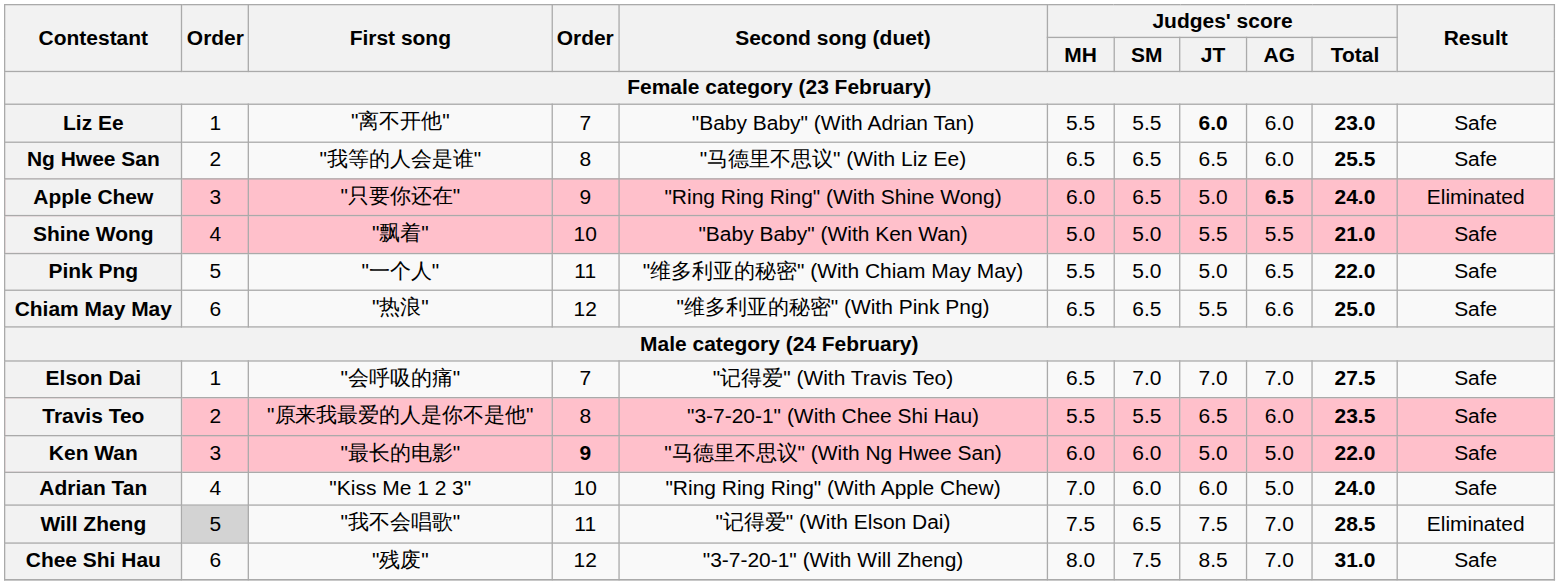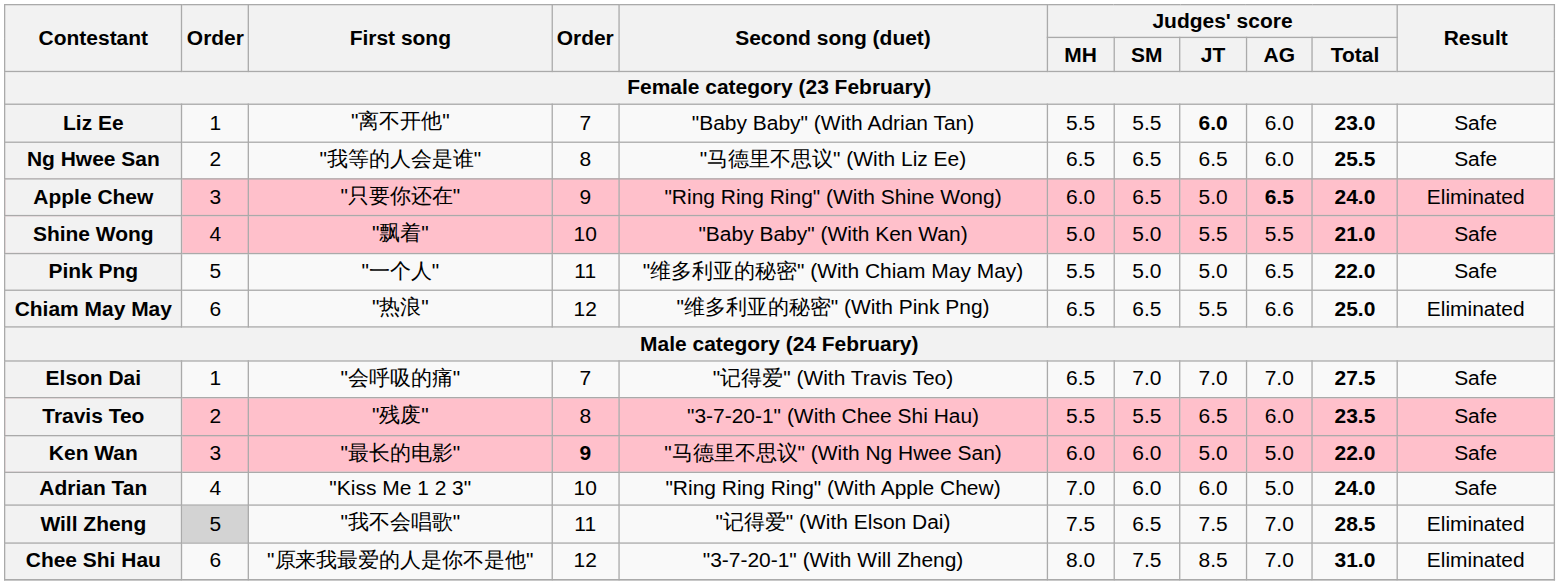 <table class="wikitable plainrowheaders" style="text-align:center;">
 <tr>
 <th rowspan=2 scope="col" style="width:8em;">Contestant</th>
 <th rowspan=2 scope="col">Order</th>
 <th rowspan=2 scope="col" style="width:14em;">First song</th>
 <th rowspan=2 scope="col">Order</th>
 <th rowspan=2 scope="col" style="width:20em;">Second song (duet)</th>
 <th colspan=5 scope="col">Judges' score</th>
 <th rowspan=2 scope="col" style="width:7em;">Result</th>
 </tr>
 <tr>
 <th style="width:2.7em;">MH</th>
 <th style="width:2.7em;">SM</th>
 <th style="width:2.7em;">JT</th>
 <th style="width:2.7em;">AG</th>
 <th style="width:3.6em;">Total</th>
 </tr>
 <tr>
 <th colspan=11>Female category (23 February)</th>
 </tr>
 <tr>
 <th scope="row">Liz Ee</th>
 <td>1</td>
 <td>"离不开他"</td>
 <td>7</td>
 <td>"Baby Baby" (With Adrian Tan)</td>
 <td>5.5</td>
 <td>5.5</td>
 <td><strong>6.0</strong></td>
 <td>6.0</td>
 <td><strong>23.0</strong></td>
 <td>Safe</td>
 </tr>
 <tr>
 <th scope="row">Ng Hwee San</th>
 <td>2</td>
 <td>"我等的人会是谁"</td>
 <td>8</td>
 <td>"马德里不思议" (With Liz Ee)</td>
 <td>6.5</td>
 <td>6.5</td>
 <td>6.5</td>
 <td>6.0</td>
 <td><strong>25.5</strong></td>
 <td>Safe</td>
 </tr>
 <tr style="background:pink;">
 <th scope="row">Apple Chew</th>
 <td>3</td>
 <td>"只要你还在"</td>
 <td>9</td>
 <td>"Ring Ring Ring" (With Shine Wong)</td>
 <td>6.0</td>
 <td>6.5</td>
 <td>5.0</td>
 <td><strong>6.5</strong></td>
 <td><strong>24.0</strong></td>
 <td>Eliminated</td>
 </tr>
 <tr style="background:pink;">
 <th scope="row">Shine Wong</th>
 <td>4</td>
 <td>"飘着"</td>
 <td>10</td>
 <td>"Baby Baby" (With Ken Wan)</td>
 <td>5.0</td>
 <td>5.0</td>
 <td>5.5</td>
 <td>5.5</td>
 <td><strong>21.0</strong></td>
 <td>Safe</td>
 </tr>
 <tr>
 <th scope="row">Pink Png</th>
 <td>5</td>
 <td>"一个人"</td>
 <td>11</td>
 <td>"维多利亚的秘密" (With Chiam May May)</td>
 <td>5.5</td>
 <td>5.0</td>
 <td>5.0</td>
 <td>6.5</td>
 <td><strong>22.0</strong></td>
 <td>Safe</td>
 </tr>
 <tr>
 <th scope="row">Chiam May May</th>
 <td>6</td>
 <td>"热浪"</td>
 <td>12</td>
 <td>"维多利亚的秘密" (With Pink Png)</td>
 <td>6.5</td>
 <td>6.5</td>
 <td>5.5</td>
 <td>6.6</td>
 <td><strong>25.0</strong></td>
-<td>Safe</td>
+<td>Eliminated</td>
 </tr>
 <tr>
 <th colspan=11>Male category (24 February)</th>
 </tr>
 <tr>
 <th scope="row">Elson Dai</th>
 <td>1</td>
 <td>"会呼吸的痛"</td>
 <td>7</td>
 <td>"记得爱" (With Travis Teo)</td>
 <td>6.5</td>
 <td>7.0</td>
 <td>7.0</td>
 <td>7.0</td>
 <td><strong>27.5</strong></td>
 <td>Safe</td>
 </tr>
 <tr style="background:pink;">
 <th scope="row">Travis Teo</th>
 <td>2</td>
-<td>"原来我最爱的人是你不是他"</td>
+<td>"残废"</td>
 <td>8</td>
 <td>"3-7-20-1" (With Chee Shi Hau)</td>
 <td>5.5</td>
 <td>5.5</td>
 <td>6.5</td>
 <td>6.0</td>
 <td><strong>23.5</strong></td>
 <td>Safe</td>
 </tr>
 <tr style="background:pink;">
 <th scope="row">Ken Wan</th>
 <td>3</td>
 <td>"最长的电影"</td>
 <td><strong>9</strong></td>
 <td>"马德里不思议" (With Ng Hwee San)</td>
 <td>6.0</td>
 <td>6.0</td>
 <td>5.0</td>
 <td>5.0</td>
 <td><strong>22.0</strong></td>
 <td>Safe</td>
 </tr>
 <tr>
 <th scope="row">Adrian Tan</th>
 <td>4</td>
 <td>"Kiss Me 1 2 3"</td>
 <td>10</td>
 <td>"Ring Ring Ring" (With Apple Chew)</td>
 <td>7.0</td>
 <td>6.0</td>
 <td>6.0</td>
 <td>5.0</td>
 <td><strong>24.0</strong></td>
 <td>Safe</td>
 </tr>
 <tr>
 <th scope="row">Will Zheng</th>
 <td style="background: lightgrey;">5</td>
 <td>"我不会唱歌"</td>
 <td>11</td>
 <td>"记得爱" (With Elson Dai)</td>
 <td>7.5</td>
 <td>6.5</td>
 <td>7.5</td>
 <td>7.0</td>
 <td><strong>28.5</strong></td>
 <td>Eliminated</td>
 </tr>
 <tr>
 <th scope="row">Chee Shi Hau</th>
 <td>6</td>
-<td>"残废"</td>
+<td>"原来我最爱的人是你不是他"</td>
 <td>12</td>
 <td>"3-7-20-1" (With Will Zheng)</td>
 <td>8.0</td>
 <td>7.5</td>
 <td>8.5</td>
 <td>7.0</td>
 <td><strong>31.0</strong></td>
-<td>Safe</td>
+<td>Eliminated</td>
 </tr>
 <tr>
 </tr>
 </table>
